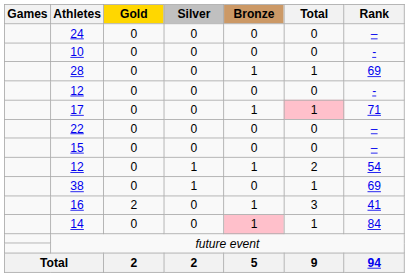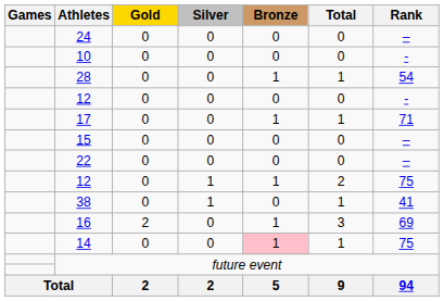 <table class="wikitable" style="text-align:center; font-size:90%;">
 <tr>
 <th>Games</th>
 <th>Athletes</th>
 <td style="background:gold; width:4.5em; font-weight:bold;">Gold</td>
 <td style="background:silver; width:4.5em; font-weight:bold;">Silver</td>
 <td style="background:#cc9966; width:4.5em; font-weight:bold;">Bronze</td>
 <th style="width:4.5em; font-weight:bold;">Total</th>
 <th style="width:4.5em; font-weight:bold;">Rank</th>
 </tr>
 <tr>
 <td align=left></td>
 <td><a href='#'>24</a></td>
 <td>0</td>
 <td>0</td>
 <td>0</td>
 <td>0</td>
 <td><a href='#'>–</a></td>
 </tr>
 <tr>
 <td align=left></td>
 <td><a href='#'>10</a></td>
 <td>0</td>
 <td>0</td>
 <td>0</td>
 <td>0</td>
 <td><a href='#'>-</a></td>
 </tr>
 <tr>
 <td align=left></td>
 <td><a href='#'>28</a></td>
 <td>0</td>
 <td>0</td>
 <td>1</td>
 <td>1</td>
-<td><a href='#'>69</a></td>
+<td><a href='#'>54</a></td>
 </tr>
 <tr>
 <td align=left></td>
 <td><a href='#'>12</a></td>
 <td>0</td>
 <td>0</td>
 <td>0</td>
 <td>0</td>
 <td><a href='#'>-</a></td>
 </tr>
 <tr>
 <td align=left></td>
 <td><a href='#'>17</a></td>
 <td>0</td>
 <td>0</td>
 <td>1</td>
-<td style="background: pink;">1</td>
+<td>1</td>
 <td><a href='#'>71</a></td>
 </tr>
 <tr>
 <td align=left></td>
-<td><a href='#'>22</a></td>
+<td><a href='#'>15</a></td>
 <td>0</td>
 <td>0</td>
 <td>0</td>
 <td>0</td>
 <td><a href='#'>–</a></td>
 </tr>
 <tr>
 <td align=left></td>
-<td><a href='#'>15</a></td>
+<td><a href='#'>22</a></td>
 <td>0</td>
 <td>0</td>
 <td>0</td>
 <td>0</td>
 <td><a href='#'>–</a></td>
 </tr>
 <tr>
 <td align=left></td>
 <td><a href='#'>12</a></td>
 <td>0</td>
 <td>1</td>
 <td>1</td>
 <td>2</td>
-<td><a href='#'>54</a></td>
+<td><a href='#'>75</a></td>
 </tr>
 <tr>
 <td align=left></td>
 <td><a href='#'>38</a></td>
 <td>0</td>
 <td>1</td>
 <td>0</td>
 <td>1</td>
-<td><a href='#'>69</a></td>
+<td><a href='#'>41</a></td>
 </tr>
 <tr>
 <td align=left></td>
 <td><a href='#'>16</a></td>
 <td>2</td>
 <td>0</td>
 <td>1</td>
 <td>3</td>
-<td><a href='#'>41</a></td>
+<td><a href='#'>69</a></td>
 </tr>
 <tr>
 <td align=left></td>
 <td><a href='#'>14</a></td>
 <td>0</td>
 <td>0</td>
 <td style="background: pink;">1</td>
 <td>1</td>
-<td><a href='#'>84</a></td>
+<td><a href='#'>75</a></td>
 </tr>
 <tr>
 <td align=left></td>
 <td colspan=6; rowspan=2><em>future event</em></td>
 </tr>
 <tr>
 <td align=left></td>
 </tr>
 <tr>
 <th colspan=2>Total</th>
 <th>2</th>
 <th>2</th>
 <th>5</th>
 <th>9</th>
 <th><a href='#'>94</a></th>
 </tr>
 </table>
